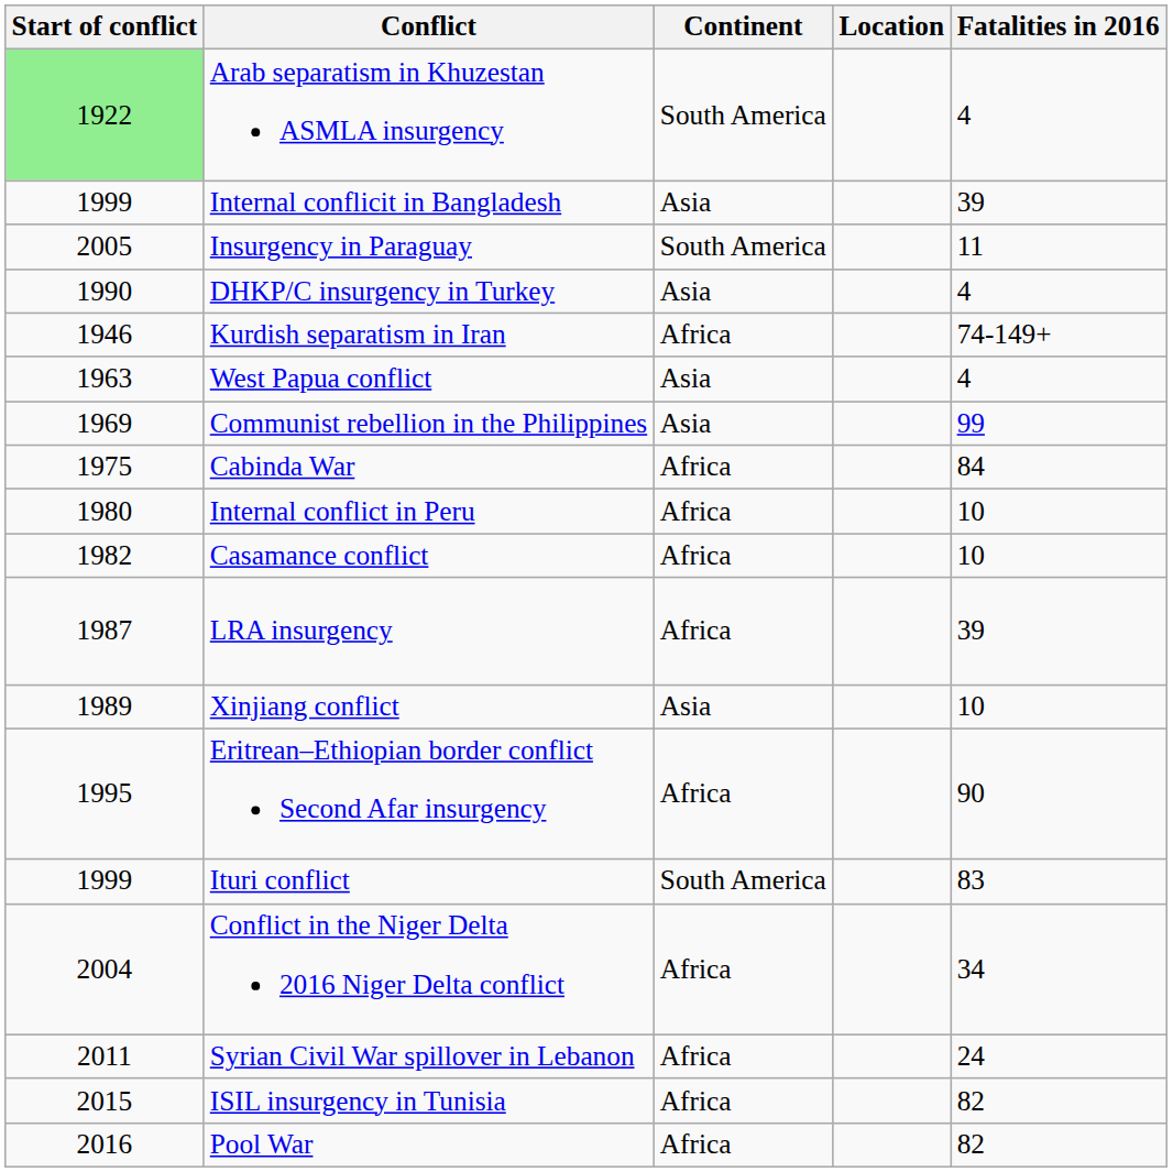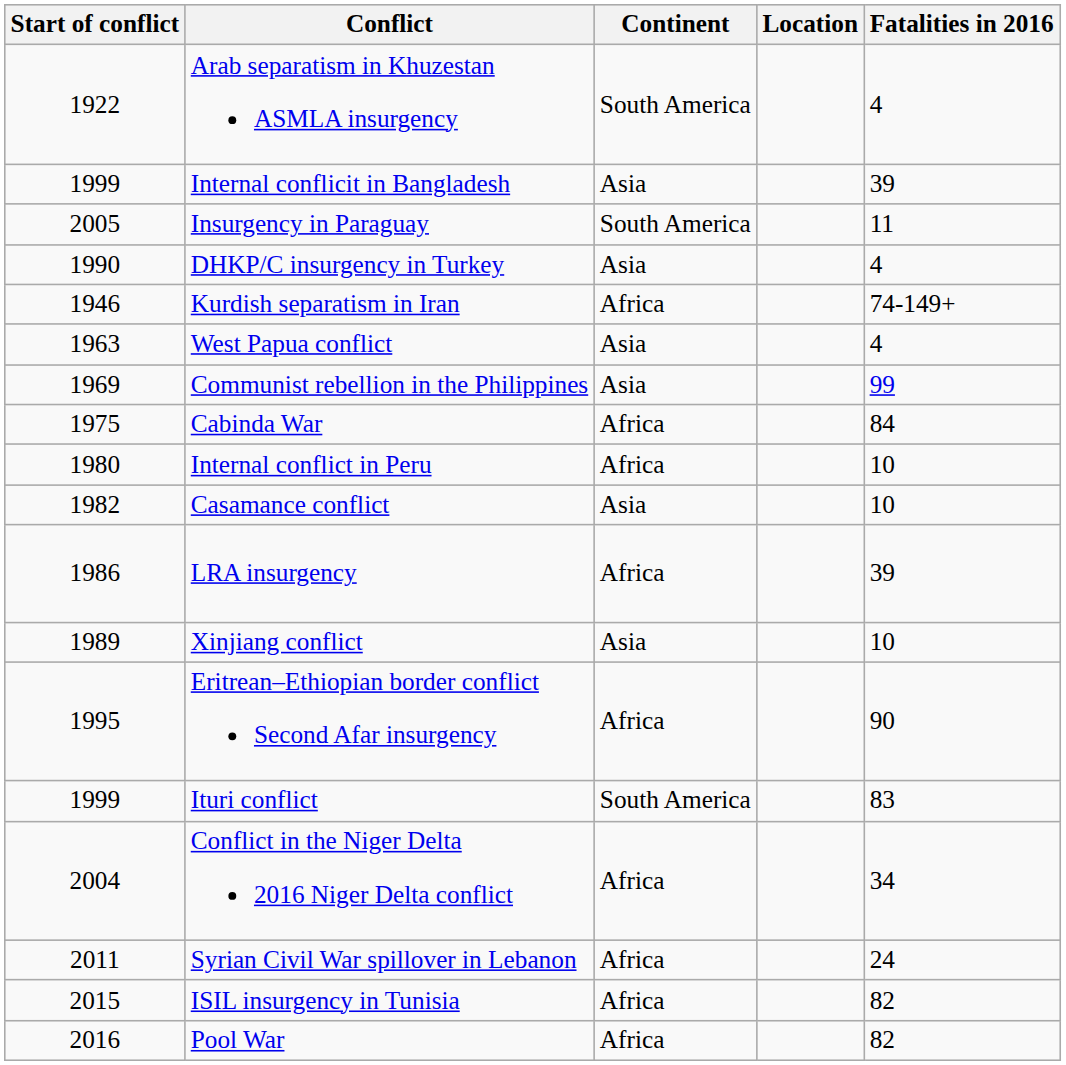 <table class="wikitable sortable">
 <tr>
 <th>Start of conflict</th>
 <th>Conflict</th>
 <th>Continent</th>
 <th>Location</th>
 <th data-sort-type="number">Fatalities in 2016</th>
 </tr>
 <tr>
-<td align=center style="background: lightgreen;">1922</td>
+<td align=center>1922</td>
 <td><a href='#'>Arab separatism in Khuzestan</a><br><ul><li><a href='#'>ASMLA insurgency</a></li></ul></td>
 <td>South America</td>
 <td></td>
 <td> 4</td>
 </tr>
 <tr>
 <td align="center">1999</td>
 <td><a href='#'>Internal conflicit in Bangladesh</a></td>
 <td>Asia</td>
 <td></td>
 <td> 39</td>
 </tr>
 <tr>
 <td align="center">2005</td>
 <td><a href='#'>Insurgency in Paraguay</a></td>
 <td>South America</td>
 <td></td>
 <td> 11</td>
 </tr>
 <tr>
 <td align=center>1990</td>
 <td><a href='#'>DHKP/C insurgency in Turkey</a></td>
 <td>Asia</td>
 <td></td>
 <td> 4</td>
 </tr>
 <tr>
 <td align=center>1946</td>
 <td><a href='#'>Kurdish separatism in Iran</a></td>
 <td>Africa</td>
 <td></td>
 <td> 74-149+</td>
 </tr>
 <tr>
 <td align=center>1963</td>
 <td><a href='#'>West Papua conflict</a></td>
 <td>Asia</td>
 <td></td>
 <td> 4</td>
 </tr>
 <tr>
 <td align=center>1969</td>
 <td><a href='#'>Communist rebellion in the Philippines</a></td>
 <td>Asia</td>
 <td></td>
 <td> <a href='#'>99</a></td>
 </tr>
 <tr>
 <td align=center>1975</td>
 <td><a href='#'>Cabinda War</a></td>
 <td>Africa</td>
 <td></td>
 <td> 84</td>
 </tr>
 <tr>
 <td align=center>1980</td>
 <td><a href='#'>Internal conflict in Peru</a></td>
 <td>Africa</td>
 <td></td>
 <td> 10</td>
 </tr>
 <tr>
 <td align=center>1982</td>
 <td><a href='#'>Casamance conflict</a></td>
-<td>Africa</td>
+<td>Asia</td>
 <td></td>
 <td> 10</td>
 </tr>
 <tr>
-<td align=center>1987</td>
+<td align=center>1986</td>
 <td><a href='#'>LRA insurgency</a></td>
 <td>Africa</td>
 <td><br> <br> <br></td>
 <td> 39</td>
 </tr>
 <tr>
 <td align=center>1989</td>
 <td><a href='#'>Xinjiang conflict</a></td>
 <td>Asia</td>
 <td></td>
 <td> 10</td>
 </tr>
 <tr>
 <td align=center>1995</td>
 <td><a href='#'>Eritrean–Ethiopian border conflict</a><br><ul><li><a href='#'>Second Afar insurgency</a></li></ul></td>
 <td>Africa</td>
 <td><br></td>
 <td> 90</td>
 </tr>
 <tr>
 <td align=center>1999</td>
 <td><a href='#'>Ituri conflict</a></td>
 <td>South America</td>
 <td></td>
 <td> 83</td>
 </tr>
 <tr>
 <td align=center>2004</td>
 <td><a href='#'>Conflict in the Niger Delta</a><br><ul><li><a href='#'>2016 Niger Delta conflict</a></li></ul></td>
 <td>Africa</td>
 <td></td>
 <td> 34</td>
 </tr>
 <tr>
 <td align=center>2011</td>
 <td><a href='#'>Syrian Civil War spillover in Lebanon</a></td>
 <td>Africa</td>
 <td></td>
 <td> 24</td>
 </tr>
 <tr>
 <td align=center>2015</td>
 <td><a href='#'>ISIL insurgency in Tunisia</a></td>
 <td>Africa</td>
 <td></td>
 <td> 82</td>
 </tr>
 <tr>
 <td align=center>2016</td>
 <td><a href='#'>Pool War</a></td>
 <td>Africa</td>
 <td></td>
 <td> 82</td>
 </tr>
 </table>
